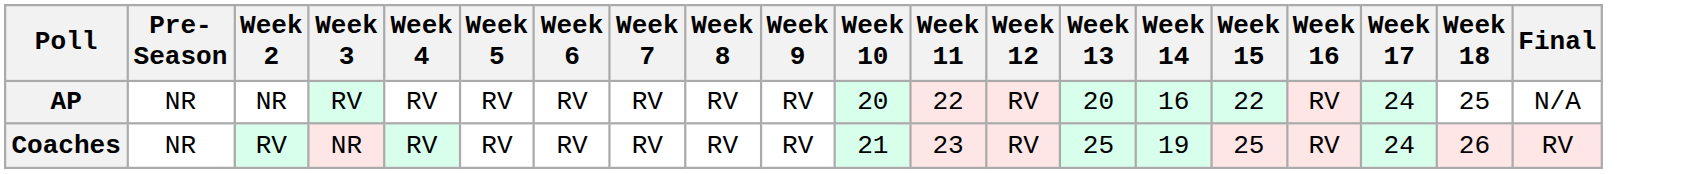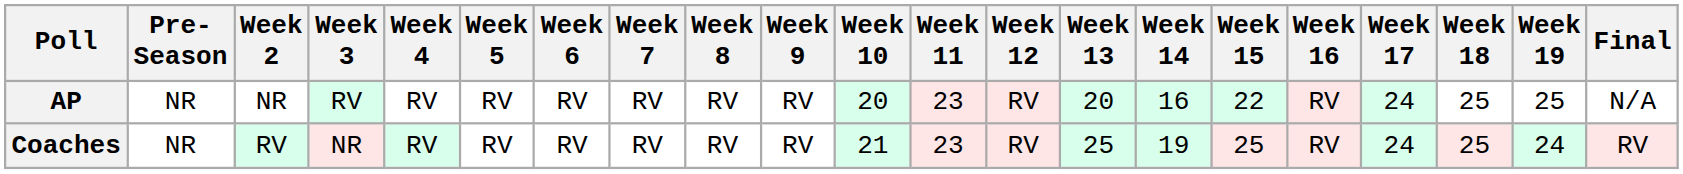 <table class="wikitable" style="white-space:nowrap;font-size:90%">
 <tr>
 <th>Poll</th>
 <th>Pre-<br>Season</th>
 <th>Week<br>2</th>
 <th>Week<br>3</th>
 <th>Week<br>4</th>
 <th>Week<br>5</th>
 <th>Week<br>6</th>
 <th>Week<br>7</th>
 <th>Week<br>8</th>
 <th>Week<br>9</th>
 <th>Week<br>10</th>
 <th>Week<br>11</th>
 <th>Week<br>12</th>
 <th>Week<br>13</th>
 <th>Week<br>14</th>
 <th>Week<br>15</th>
 <th>Week<br>16</th>
 <th>Week<br>17</th>
 <th>Week<br>18</th>
+<th>Week<br>19</th>
 <th>Final</th>
 </tr>
 <tr style="text-align:center;">
 <th>AP</th>
 <td style="background:#FFF;">NR</td>
 <td style="background:#FFF;">NR</td>
 <td style="background:#D8FFEB;">RV</td>
 <td style="background:#FFF;">RV</td>
 <td style="background:#FFF;">RV</td>
 <td style="background:#FFF;">RV</td>
 <td style="background:#FFF;">RV</td>
 <td style="background:#FFF;">RV</td>
 <td style="background:#FFF;">RV</td>
 <td style="background:#D8FFEB;">20</td>
-<td style="background:#FFE6E6;">22</td>
+<td style="background:#FFE6E6;">23</td>
 <td style="background:#FFE6E6;">RV</td>
 <td style="background:#D8FFEB;">20</td>
 <td style="background:#D8FFEB;">16</td>
 <td style="background:#D8FFEB;">22</td>
 <td style="background:#FFE6E6;">RV</td>
 <td style="background:#D8FFEB;">24</td>
+<td style="background:#FFF;">25</td>
 <td style="background:#FFF;">25</td>
 <td style="background:#FFF;">N/A</td>
 </tr>
 <tr style="text-align:center;">
 <th>Coaches</th>
 <td style="background:#FFF;">NR</td>
 <td style="background:#D8FFEB;">RV</td>
 <td style="background:#FFE6E6;">NR</td>
 <td style="background:#D8FFEB;">RV</td>
 <td style="background:#FFF;">RV</td>
 <td style="background:#FFF;">RV</td>
 <td style="background:#FFF;">RV</td>
 <td style="background:#FFF;">RV</td>
 <td style="background:#FFF;">RV</td>
 <td style="background:#D8FFEB;">21</td>
 <td style="background:#FFE6E6;">23</td>
 <td style="background:#FFE6E6;">RV</td>
 <td style="background:#D8FFEB;">25</td>
 <td style="background:#D8FFEB;">19</td>
 <td style="background:#FFE6E6;">25</td>
 <td style="background:#FFE6E6;">RV</td>
 <td style="background:#D8FFEB;">24</td>
-<td style="background:#FFE6E6;">26</td>
+<td style="background:#FFE6E6;">25</td>
+<td style="background:#D8FFEB;">24</td>
 <td style="background:#FFE6E6;">RV</td>
 </tr>
 </table>
